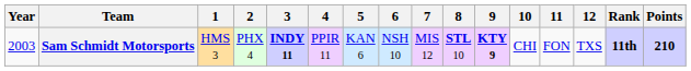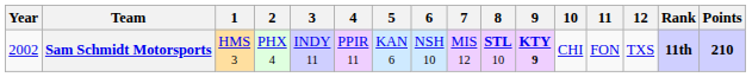 <table class="wikitable" style="text-align:center; font-size:90%">
 <tr>
 <th>Year</th>
 <th>Team</th>
 <th>1</th>
 <th>2</th>
 <th>3</th>
 <th>4</th>
 <th>5</th>
 <th>6</th>
 <th>7</th>
 <th>8</th>
 <th>9</th>
 <th>10</th>
 <th>11</th>
 <th>12</th>
 <th>Rank</th>
 <th>Points</th>
 </tr>
 <tr>
-<td><a href='#'>2003</a></td>
+<td><a href='#'>2002</a></td>
 <th><a href='#'>Sam Schmidt Motorsports</a></th>
 <td style="background:#FFDF9F;"><a href='#'>HMS</a><br><small>3</small></td>
 <td style="background:#DFFFDF;"><a href='#'>PHX</a><br><small>4</small></td>
-<td style="background:#CFCFFF;"><strong><a href='#'>INDY</a><br><small>11</small></strong></td>
+<td style="background:#CFCFFF;"><a href='#'>INDY</a><br><small>11</small></td>
 <td style="background:#EFCFFF;"><a href='#'>PPIR</a><br><small>11</small></td>
 <td style="background:#CFEAFF;"><a href='#'>KAN</a><br><small>6</small></td>
 <td style="background:#CFEAFF;"><a href='#'>NSH</a><br><small>10</small></td>
 <td style="background:#EFCFFF;"><a href='#'>MIS</a><br><small>12</small></td>
 <td style="background:#EFCFFF;"><strong><a href='#'>STL</a></strong><br><small>10</small></td>
 <td style="background:#EFCFFF;"><strong><a href='#'>KTY</a><br><small>9</small></strong></td>
 <td><a href='#'>CHI</a></td>
 <td><a href='#'>FON</a></td>
 <td><a href='#'>TXS</a></td>
 <td style="background:#CFCFFF;"><strong>11th</strong></td>
 <td style="background:#CFCFFF;"><strong>210</strong></td>
 </tr>
 </table>
